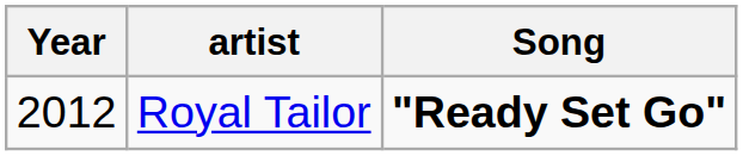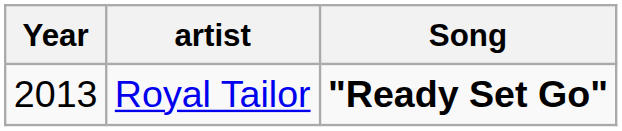 <table class="wikitable">
 <tr>
 <th><small>Year</small></th>
 <th><small>artist</small></th>
 <th><small>Song</small></th>
 </tr>
 <tr>
-<td>2012</td>
+<td>2013</td>
 <td><a href='#'>Royal Tailor</a></td>
 <td><strong>"Ready Set Go"</strong></td>
 </tr>
 </table>
